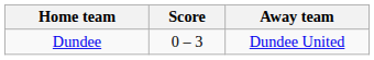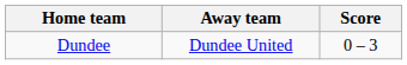 <table class="wikitable" style="text-align: center">
 <tr>
 <th width=140>Home team</th>
+<th width=140>Away team</th>
 <th width=70>Score</th>
-<th width=140>Away team</th>
 </tr>
 <tr>
 <td><a href='#'>Dundee</a></td>
+<td><a href='#'>Dundee United</a></td>
 <td>0 – 3</td>
-<td><a href='#'>Dundee United</a></td>
 </tr>
 </table>
